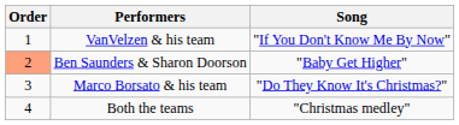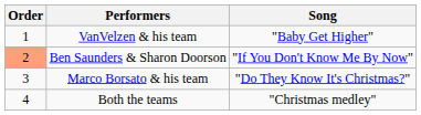 <table class="wikitable" style="text-align: center; width: auto;">
 <tr>
 <th>Order</th>
 <th>Performers</th>
 <th>Song</th>
 </tr>
 <tr>
 <td>1</td>
 <td><a href='#'>VanVelzen</a> & his team</td>
-<td>"<a href='#'>If You Don't Know Me By Now</a>"</td>
+<td>"<a href='#'>Baby Get Higher</a>"</td>
 </tr>
 <tr>
 <td style="background: lightsalmon;">2</td>
 <td><a href='#'>Ben Saunders</a> & Sharon Doorson</td>
-<td>"<a href='#'>Baby Get Higher</a>"</td>
+<td>"<a href='#'>If You Don't Know Me By Now</a>"</td>
 </tr>
 <tr>
 <td>3</td>
 <td><a href='#'>Marco Borsato</a> & his team</td>
 <td>"<a href='#'>Do They Know It's Christmas?</a>"</td>
 </tr>
 <tr>
 <td>4</td>
 <td>Both the teams</td>
 <td>"Christmas medley"</td>
 </tr>
 </table>
